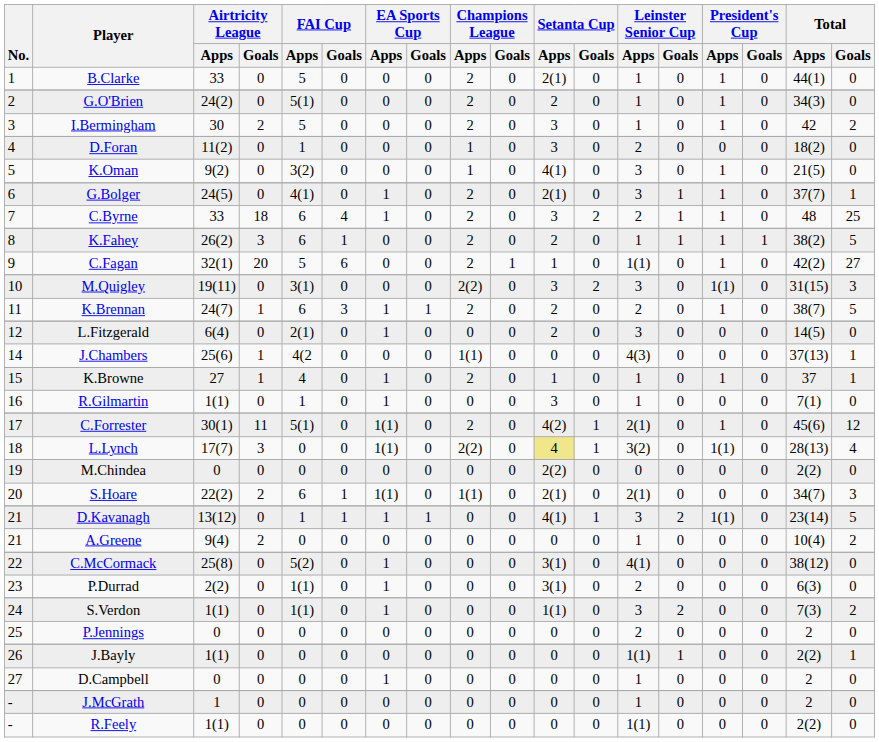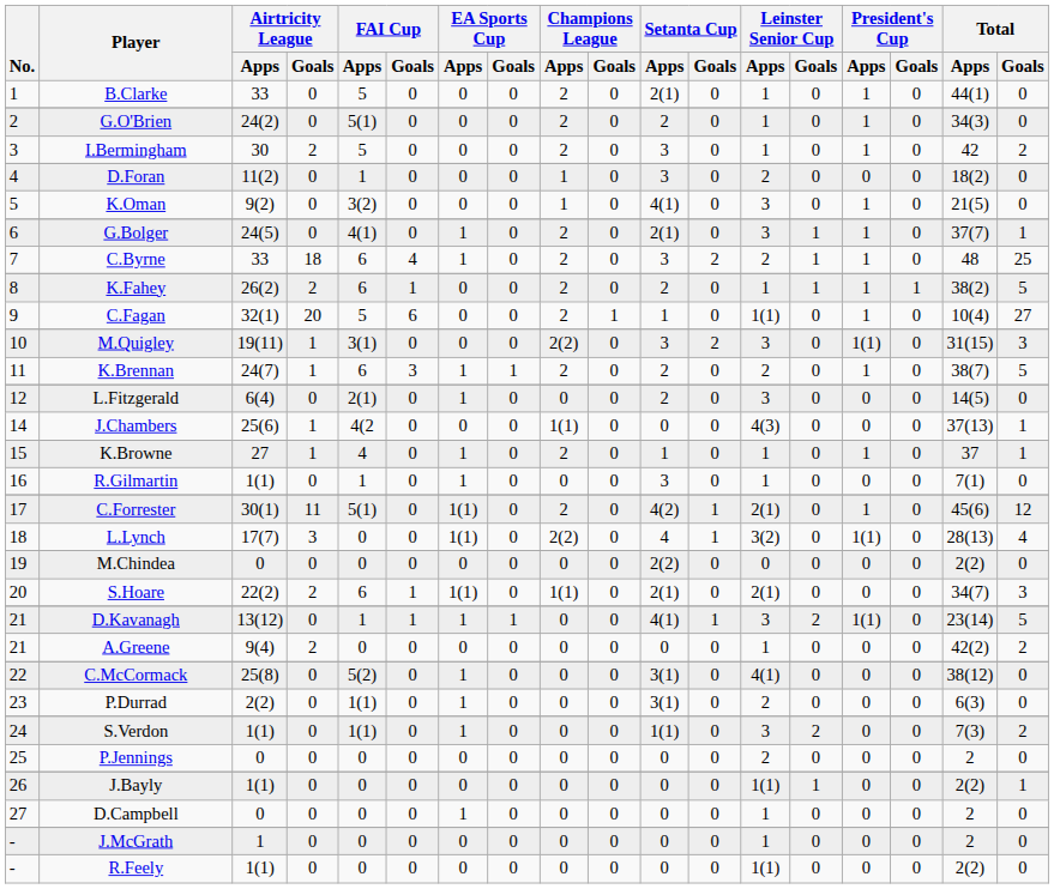 <table class="wikitable" style="text-align:center">
 <tr>
 <th rowspan=2 style="vertical-align:bottom;">No.</th>
 <th rowspan=2 style="width:170px;">Player</th>
 <th colspan=2 style="width:85px;"><a href='#'>Airtricity League</a></th>
 <th colspan=2 style="width:85px;"><a href='#'>FAI Cup</a></th>
 <th colspan=2 style="width:85px;"><a href='#'>EA Sports Cup</a></th>
 <th colspan=2 style="width:85px;"><a href='#'>Champions League</a></th>
 <th colspan=2 style="width:85px;"><a href='#'>Setanta Cup</a></th>
 <th colspan=2 style="width:85px;"><a href='#'>Leinster Senior Cup</a></th>
 <th colspan=2 style="width:85px;"><a href='#'>President's Cup</a></th>
 <th colspan=2 style="width:85px;">Total</th>
 </tr>
 <tr>
 <th>Apps</th>
 <th>Goals</th>
 <th>Apps</th>
 <th>Goals</th>
 <th>Apps</th>
 <th>Goals</th>
 <th>Apps</th>
 <th>Goals</th>
 <th>Apps</th>
 <th>Goals</th>
 <th>Apps</th>
 <th>Goals</th>
 <th>Apps</th>
 <th>Goals</th>
 <th>Apps</th>
 <th>Goals</th>
 </tr>
 <tr>
 <td align=left>1</td>
 <td><a href='#'>B.Clarke</a></td>
 <td>33</td>
 <td>0</td>
 <td>5</td>
 <td>0</td>
 <td>0</td>
 <td>0</td>
 <td>2</td>
 <td>0</td>
 <td>2(1)</td>
 <td>0</td>
 <td>1</td>
 <td>0</td>
 <td>1</td>
 <td>0</td>
 <td>44(1)</td>
 <td>0</td>
 </tr>
 <tr>
 </tr>
 <tr bgcolor=#EEEEEE>
 <td align=left>2</td>
 <td><a href='#'>G.O'Brien</a></td>
 <td>24(2)</td>
 <td>0</td>
 <td>5(1)</td>
 <td>0</td>
 <td>0</td>
 <td>0</td>
 <td>2</td>
 <td>0</td>
 <td>2</td>
 <td>0</td>
 <td>1</td>
 <td>0</td>
 <td>1</td>
 <td>0</td>
 <td>34(3)</td>
 <td>0</td>
 </tr>
 <tr>
 <td align=left>3</td>
 <td><a href='#'>I.Bermingham</a></td>
 <td>30</td>
 <td>2</td>
 <td>5</td>
 <td>0</td>
 <td>0</td>
 <td>0</td>
 <td>2</td>
 <td>0</td>
 <td>3</td>
 <td>0</td>
 <td>1</td>
 <td>0</td>
 <td>1</td>
 <td>0</td>
 <td>42</td>
 <td>2</td>
 </tr>
 <tr>
 </tr>
 <tr bgcolor=#EEEEEE>
 <td align=left>4</td>
 <td><a href='#'>D.Foran</a></td>
 <td>11(2)</td>
 <td>0</td>
 <td>1</td>
 <td>0</td>
 <td>0</td>
 <td>0</td>
 <td>1</td>
 <td>0</td>
 <td>3</td>
 <td>0</td>
 <td>2</td>
 <td>0</td>
 <td>0</td>
 <td>0</td>
 <td>18(2)</td>
 <td>0</td>
 </tr>
 <tr>
 <td align=left>5</td>
 <td><a href='#'>K.Oman</a></td>
 <td>9(2)</td>
 <td>0</td>
 <td>3(2)</td>
 <td>0</td>
 <td>0</td>
 <td>0</td>
 <td>1</td>
 <td>0</td>
 <td>4(1)</td>
 <td>0</td>
 <td>3</td>
 <td>0</td>
 <td>1</td>
 <td>0</td>
 <td>21(5)</td>
 <td>0</td>
 </tr>
 <tr>
 </tr>
 <tr bgcolor=#EEEEEE>
 <td align=left>6</td>
 <td><a href='#'>G.Bolger</a></td>
 <td>24(5)</td>
 <td>0</td>
 <td>4(1)</td>
 <td>0</td>
 <td>1</td>
 <td>0</td>
 <td>2</td>
 <td>0</td>
 <td>2(1)</td>
 <td>0</td>
 <td>3</td>
 <td>1</td>
 <td>1</td>
 <td>0</td>
 <td>37(7)</td>
 <td>1</td>
 </tr>
 <tr>
 <td align=left>7</td>
 <td><a href='#'>C.Byrne</a></td>
 <td>33</td>
 <td>18</td>
 <td>6</td>
 <td>4</td>
 <td>1</td>
 <td>0</td>
 <td>2</td>
 <td>0</td>
 <td>3</td>
 <td>2</td>
 <td>2</td>
 <td>1</td>
 <td>1</td>
 <td>0</td>
 <td>48</td>
 <td>25</td>
 </tr>
 <tr>
 </tr>
 <tr bgcolor=#EEEEEE>
 <td align=left>8</td>
 <td><a href='#'>K.Fahey</a></td>
 <td>26(2)</td>
-<td>3</td>
+<td>2</td>
 <td>6</td>
 <td>1</td>
 <td>0</td>
 <td>0</td>
 <td>2</td>
 <td>0</td>
 <td>2</td>
 <td>0</td>
 <td>1</td>
 <td>1</td>
 <td>1</td>
 <td>1</td>
 <td>38(2)</td>
 <td>5</td>
 </tr>
 <tr>
 <td align=left>9</td>
 <td><a href='#'>C.Fagan</a></td>
 <td>32(1)</td>
 <td>20</td>
 <td>5</td>
 <td>6</td>
 <td>0</td>
 <td>0</td>
 <td>2</td>
 <td>1</td>
 <td>1</td>
 <td>0</td>
 <td>1(1)</td>
 <td>0</td>
 <td>1</td>
 <td>0</td>
-<td>42(2)</td>
+<td>10(4)</td>
 <td>27</td>
 </tr>
 <tr>
 </tr>
 <tr bgcolor=#EEEEEE>
 <td align=left>10</td>
 <td><a href='#'>M.Quigley</a></td>
 <td>19(11)</td>
-<td>0</td>
+<td>1</td>
 <td>3(1)</td>
 <td>0</td>
 <td>0</td>
 <td>0</td>
 <td>2(2)</td>
 <td>0</td>
 <td>3</td>
 <td>2</td>
 <td>3</td>
 <td>0</td>
 <td>1(1)</td>
 <td>0</td>
 <td>31(15)</td>
 <td>3</td>
 </tr>
 <tr>
 <td align=left>11</td>
 <td><a href='#'>K.Brennan</a></td>
 <td>24(7)</td>
 <td>1</td>
 <td>6</td>
 <td>3</td>
 <td>1</td>
 <td>1</td>
 <td>2</td>
 <td>0</td>
 <td>2</td>
 <td>0</td>
 <td>2</td>
 <td>0</td>
 <td>1</td>
 <td>0</td>
 <td>38(7)</td>
 <td>5</td>
 </tr>
 <tr>
 </tr>
 <tr bgcolor=#EEEEEE>
 <td align=left>12</td>
 <td>L.Fitzgerald</td>
 <td>6(4)</td>
 <td>0</td>
 <td>2(1)</td>
 <td>0</td>
 <td>1</td>
 <td>0</td>
 <td>0</td>
 <td>0</td>
 <td>2</td>
 <td>0</td>
 <td>3</td>
 <td>0</td>
 <td>0</td>
 <td>0</td>
 <td>14(5)</td>
 <td>0</td>
 </tr>
 <tr>
 <td align=left>14</td>
 <td><a href='#'>J.Chambers</a></td>
 <td>25(6)</td>
 <td>1</td>
 <td>4(2</td>
 <td>0</td>
 <td>0</td>
 <td>0</td>
 <td>1(1)</td>
 <td>0</td>
 <td>0</td>
 <td>0</td>
 <td>4(3)</td>
 <td>0</td>
 <td>0</td>
 <td>0</td>
 <td>37(13)</td>
 <td>1</td>
 </tr>
 <tr>
 </tr>
 <tr bgcolor=#EEEEEE>
 <td align=left>15</td>
 <td>K.Browne</td>
 <td>27</td>
 <td>1</td>
 <td>4</td>
 <td>0</td>
 <td>1</td>
 <td>0</td>
 <td>2</td>
 <td>0</td>
 <td>1</td>
 <td>0</td>
 <td>1</td>
 <td>0</td>
 <td>1</td>
 <td>0</td>
 <td>37</td>
 <td>1</td>
 </tr>
 <tr>
 <td align=left>16</td>
 <td><a href='#'>R.Gilmartin</a></td>
 <td>1(1)</td>
 <td>0</td>
 <td>1</td>
 <td>0</td>
 <td>1</td>
 <td>0</td>
 <td>0</td>
 <td>0</td>
 <td>3</td>
 <td>0</td>
 <td>1</td>
 <td>0</td>
 <td>0</td>
 <td>0</td>
 <td>7(1)</td>
 <td>0</td>
 </tr>
 <tr>
 </tr>
 <tr bgcolor=#EEEEEE>
 <td align=left>17</td>
 <td><a href='#'>C.Forrester</a></td>
 <td>30(1)</td>
 <td>11</td>
 <td>5(1)</td>
 <td>0</td>
 <td>1(1)</td>
 <td>0</td>
 <td>2</td>
 <td>0</td>
 <td>4(2)</td>
 <td>1</td>
 <td>2(1)</td>
 <td>0</td>
 <td>1</td>
 <td>0</td>
 <td>45(6)</td>
 <td>12</td>
 </tr>
 <tr>
 <td align=left>18</td>
 <td><a href='#'>L.Lynch</a></td>
 <td>17(7)</td>
 <td>3</td>
 <td>0</td>
 <td>0</td>
 <td>1(1)</td>
 <td>0</td>
 <td>2(2)</td>
 <td>0</td>
-<td style="background: khaki;">4</td>
+<td>4</td>
 <td>1</td>
 <td>3(2)</td>
 <td>0</td>
 <td>1(1)</td>
 <td>0</td>
 <td>28(13)</td>
 <td>4</td>
 </tr>
 <tr>
 </tr>
 <tr bgcolor=#EEEEEE>
 <td align=left>19</td>
 <td>M.Chindea</td>
 <td>0</td>
 <td>0</td>
 <td>0</td>
 <td>0</td>
 <td>0</td>
 <td>0</td>
 <td>0</td>
 <td>0</td>
 <td>2(2)</td>
 <td>0</td>
 <td>0</td>
 <td>0</td>
 <td>0</td>
 <td>0</td>
 <td>2(2)</td>
 <td>0</td>
 </tr>
 <tr>
 <td align=left>20</td>
 <td><a href='#'>S.Hoare</a></td>
 <td>22(2)</td>
 <td>2</td>
 <td>6</td>
 <td>1</td>
 <td>1(1)</td>
 <td>0</td>
 <td>1(1)</td>
 <td>0</td>
 <td>2(1)</td>
 <td>0</td>
 <td>2(1)</td>
 <td>0</td>
 <td>0</td>
 <td>0</td>
 <td>34(7)</td>
 <td>3</td>
 </tr>
 <tr>
 </tr>
 <tr bgcolor=#EEEEEE>
 <td align=left>21</td>
 <td><a href='#'>D.Kavanagh</a></td>
 <td>13(12)</td>
 <td>0</td>
 <td>1</td>
 <td>1</td>
 <td>1</td>
 <td>1</td>
 <td>0</td>
 <td>0</td>
 <td>4(1)</td>
 <td>1</td>
 <td>3</td>
 <td>2</td>
 <td>1(1)</td>
 <td>0</td>
 <td>23(14)</td>
 <td>5</td>
 </tr>
 <tr>
 <td align=left>21</td>
 <td><a href='#'>A.Greene</a></td>
 <td>9(4)</td>
 <td>2</td>
 <td>0</td>
 <td>0</td>
 <td>0</td>
 <td>0</td>
 <td>0</td>
 <td>0</td>
 <td>0</td>
 <td>0</td>
 <td>1</td>
 <td>0</td>
 <td>0</td>
 <td>0</td>
-<td>10(4)</td>
+<td>42(2)</td>
 <td>2</td>
 </tr>
 <tr>
 </tr>
 <tr bgcolor=#EEEEEE>
 <td align=left>22</td>
 <td><a href='#'>C.McCormack</a></td>
 <td>25(8)</td>
 <td>0</td>
 <td>5(2)</td>
 <td>0</td>
 <td>1</td>
 <td>0</td>
 <td>0</td>
 <td>0</td>
 <td>3(1)</td>
 <td>0</td>
 <td>4(1)</td>
 <td>0</td>
 <td>0</td>
 <td>0</td>
 <td>38(12)</td>
 <td>0</td>
 </tr>
 <tr>
 <td align=left>23</td>
 <td>P.Durrad</td>
 <td>2(2)</td>
 <td>0</td>
 <td>1(1)</td>
 <td>0</td>
 <td>1</td>
 <td>0</td>
 <td>0</td>
 <td>0</td>
 <td>3(1)</td>
 <td>0</td>
 <td>2</td>
 <td>0</td>
 <td>0</td>
 <td>0</td>
 <td>6(3)</td>
 <td>0</td>
 </tr>
 <tr>
 </tr>
 <tr bgcolor=#EEEEEE>
 <td align=left>24</td>
 <td>S.Verdon</td>
 <td>1(1)</td>
 <td>0</td>
 <td>1(1)</td>
 <td>0</td>
 <td>1</td>
 <td>0</td>
 <td>0</td>
 <td>0</td>
 <td>1(1)</td>
 <td>0</td>
 <td>3</td>
 <td>2</td>
 <td>0</td>
 <td>0</td>
 <td>7(3)</td>
 <td>2</td>
 </tr>
 <tr>
 <td align=left>25</td>
 <td><a href='#'>P.Jennings</a></td>
 <td>0</td>
 <td>0</td>
 <td>0</td>
 <td>0</td>
 <td>0</td>
 <td>0</td>
 <td>0</td>
 <td>0</td>
 <td>0</td>
 <td>0</td>
 <td>2</td>
 <td>0</td>
 <td>0</td>
 <td>0</td>
 <td>2</td>
 <td>0</td>
 </tr>
 <tr>
 </tr>
 <tr bgcolor=#EEEEEE>
 <td align=left>26</td>
 <td>J.Bayly</td>
 <td>1(1)</td>
 <td>0</td>
 <td>0</td>
 <td>0</td>
 <td>0</td>
 <td>0</td>
 <td>0</td>
 <td>0</td>
 <td>0</td>
 <td>0</td>
 <td>1(1)</td>
 <td>1</td>
 <td>0</td>
 <td>0</td>
 <td>2(2)</td>
 <td>1</td>
 </tr>
 <tr>
 <td align=left>27</td>
 <td>D.Campbell</td>
 <td>0</td>
 <td>0</td>
 <td>0</td>
 <td>0</td>
 <td>1</td>
 <td>0</td>
 <td>0</td>
 <td>0</td>
 <td>0</td>
 <td>0</td>
 <td>1</td>
 <td>0</td>
 <td>0</td>
 <td>0</td>
 <td>2</td>
 <td>0</td>
 </tr>
 <tr>
 </tr>
 <tr bgcolor=#EEEEEE>
 <td align=left>-</td>
 <td><a href='#'>J.McGrath</a></td>
 <td>1</td>
 <td>0</td>
 <td>0</td>
 <td>0</td>
 <td>0</td>
 <td>0</td>
 <td>0</td>
 <td>0</td>
 <td>0</td>
 <td>0</td>
 <td>1</td>
 <td>0</td>
 <td>0</td>
 <td>0</td>
 <td>2</td>
 <td>0</td>
 </tr>
 <tr>
 <td align=left>-</td>
 <td><a href='#'>R.Feely</a></td>
 <td>1(1)</td>
 <td>0</td>
 <td>0</td>
 <td>0</td>
 <td>0</td>
 <td>0</td>
 <td>0</td>
 <td>0</td>
 <td>0</td>
 <td>0</td>
 <td>1(1)</td>
 <td>0</td>
 <td>0</td>
 <td>0</td>
 <td>2(2)</td>
 <td>0</td>
 </tr>
 </table>
